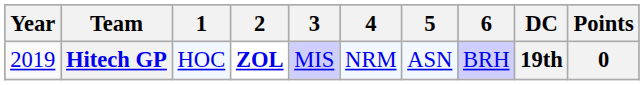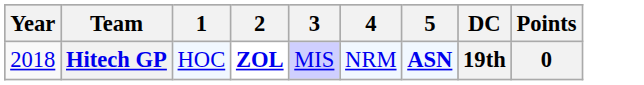 <table class="wikitable" style="text-align:center; font-size:85%">
 <tr>
 <th>Year</th>
 <th>Team</th>
 <th>1</th>
 <th>2</th>
 <th>3</th>
 <th>4</th>
 <th>5</th>
-<th>6</th>
 <th>DC</th>
 <th>Points</th>
 </tr>
 <tr>
-<td><a href='#'>2019</a></td>
+<td><a href='#'>2018</a></td>
 <th nowrap><a href='#'>Hitech GP</a></th>
 <td style="background:#F1F8FF;"><a href='#'>HOC</a><br></td>
 <td style="background:#FFFFFF;"><strong><a href='#'>ZOL</a><br></strong></td>
 <td style="background:#CFCFFF;"><a href='#'>MIS</a><br></td>
 <td style="background:#F1F8FF;"><a href='#'>NRM</a><br></td>
-<td style="background:#F1F8FF;"><a href='#'>ASN</a><br></td>
-<td style="background:#CFCFFF;"><a href='#'>BRH</a><br></td>
+<td style="background:#F1F8FF;"><strong><a href='#'>ASN</a><br></strong></td>
 <th>19th</th>
 <th>0</th>
 </tr>
 </table>
